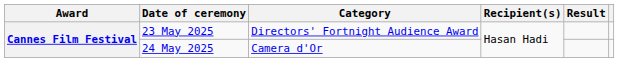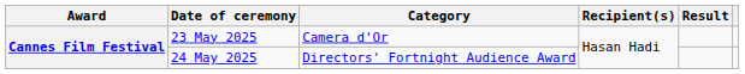 <table class="wikitable sortable plainrowheaders">
 <tr>
 <th scope="col">Award</th>
 <th scope="col">Date of ceremony</th>
 <th scope="col">Category</th>
 <th scope="col">Recipient(s)</th>
 <th scope="col">Result</th>
 <th scope="col" class="unsortable"></th>
 </tr>
 <tr>
 <th rowspan="2" scope="row"><a href='#'>Cannes Film Festival</a></th>
 <td><a href='#'>23 May 2025</a></td>
-<td><a href='#'>Directors' Fortnight Audience Award</a></td>
+<td><a href='#'>Camera d'Or</a></td>
 <td rowspan="2">Hasan Hadi</td>
 <td></td>
 <td align="center"></td>
 </tr>
 <tr>
 <td><a href='#'>24 May 2025</a></td>
-<td><a href='#'>Camera d'Or</a></td>
+<td><a href='#'>Directors' Fortnight Audience Award</a></td>
 <td></td>
 <td align="center"></td>
 </tr>
 </table>
